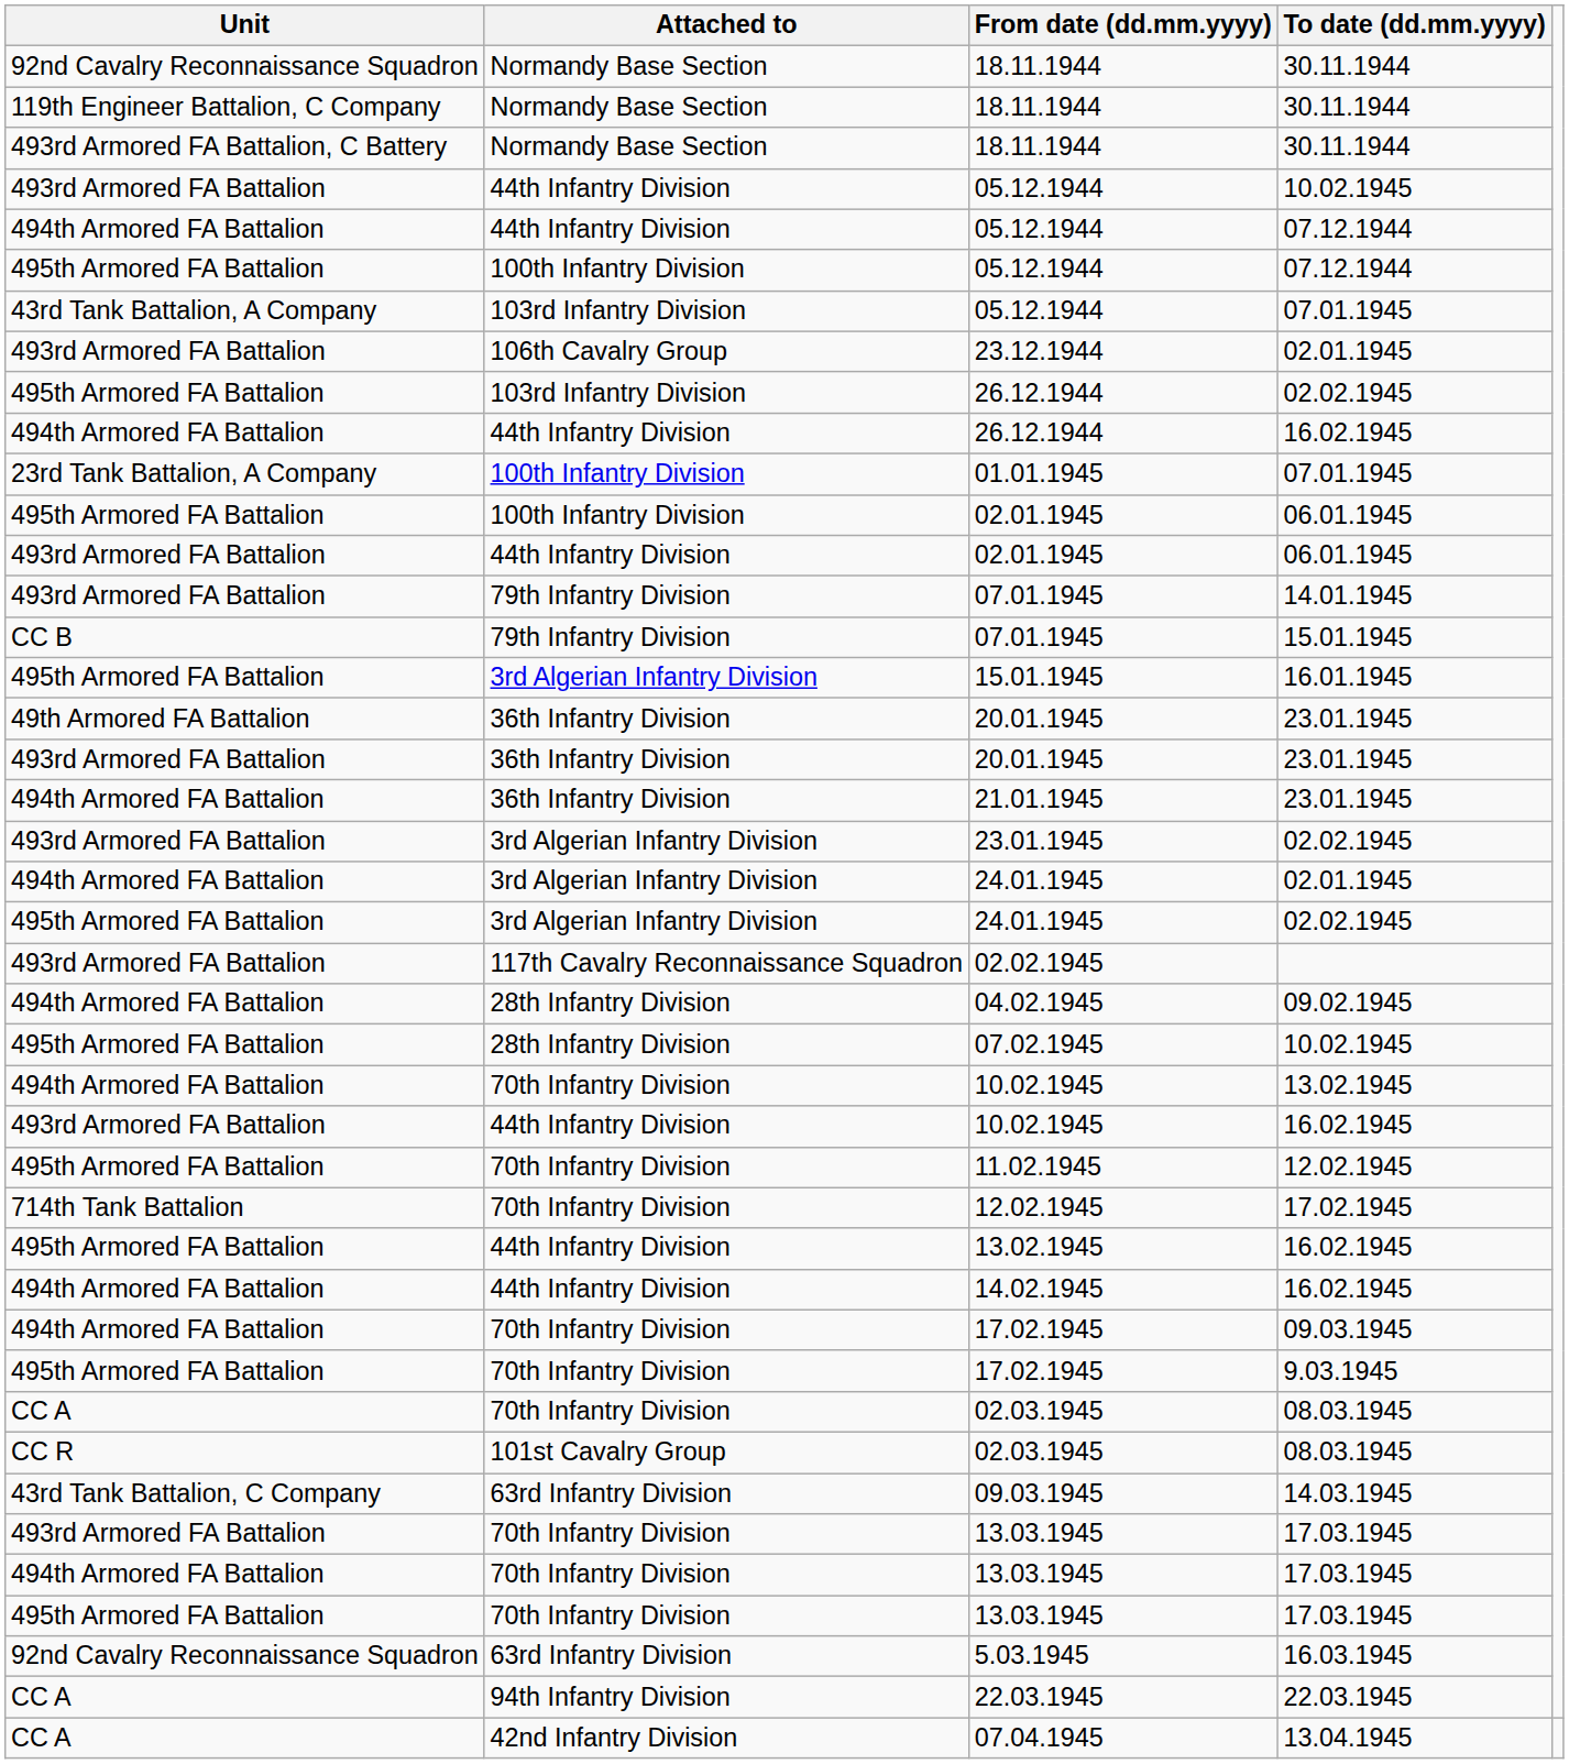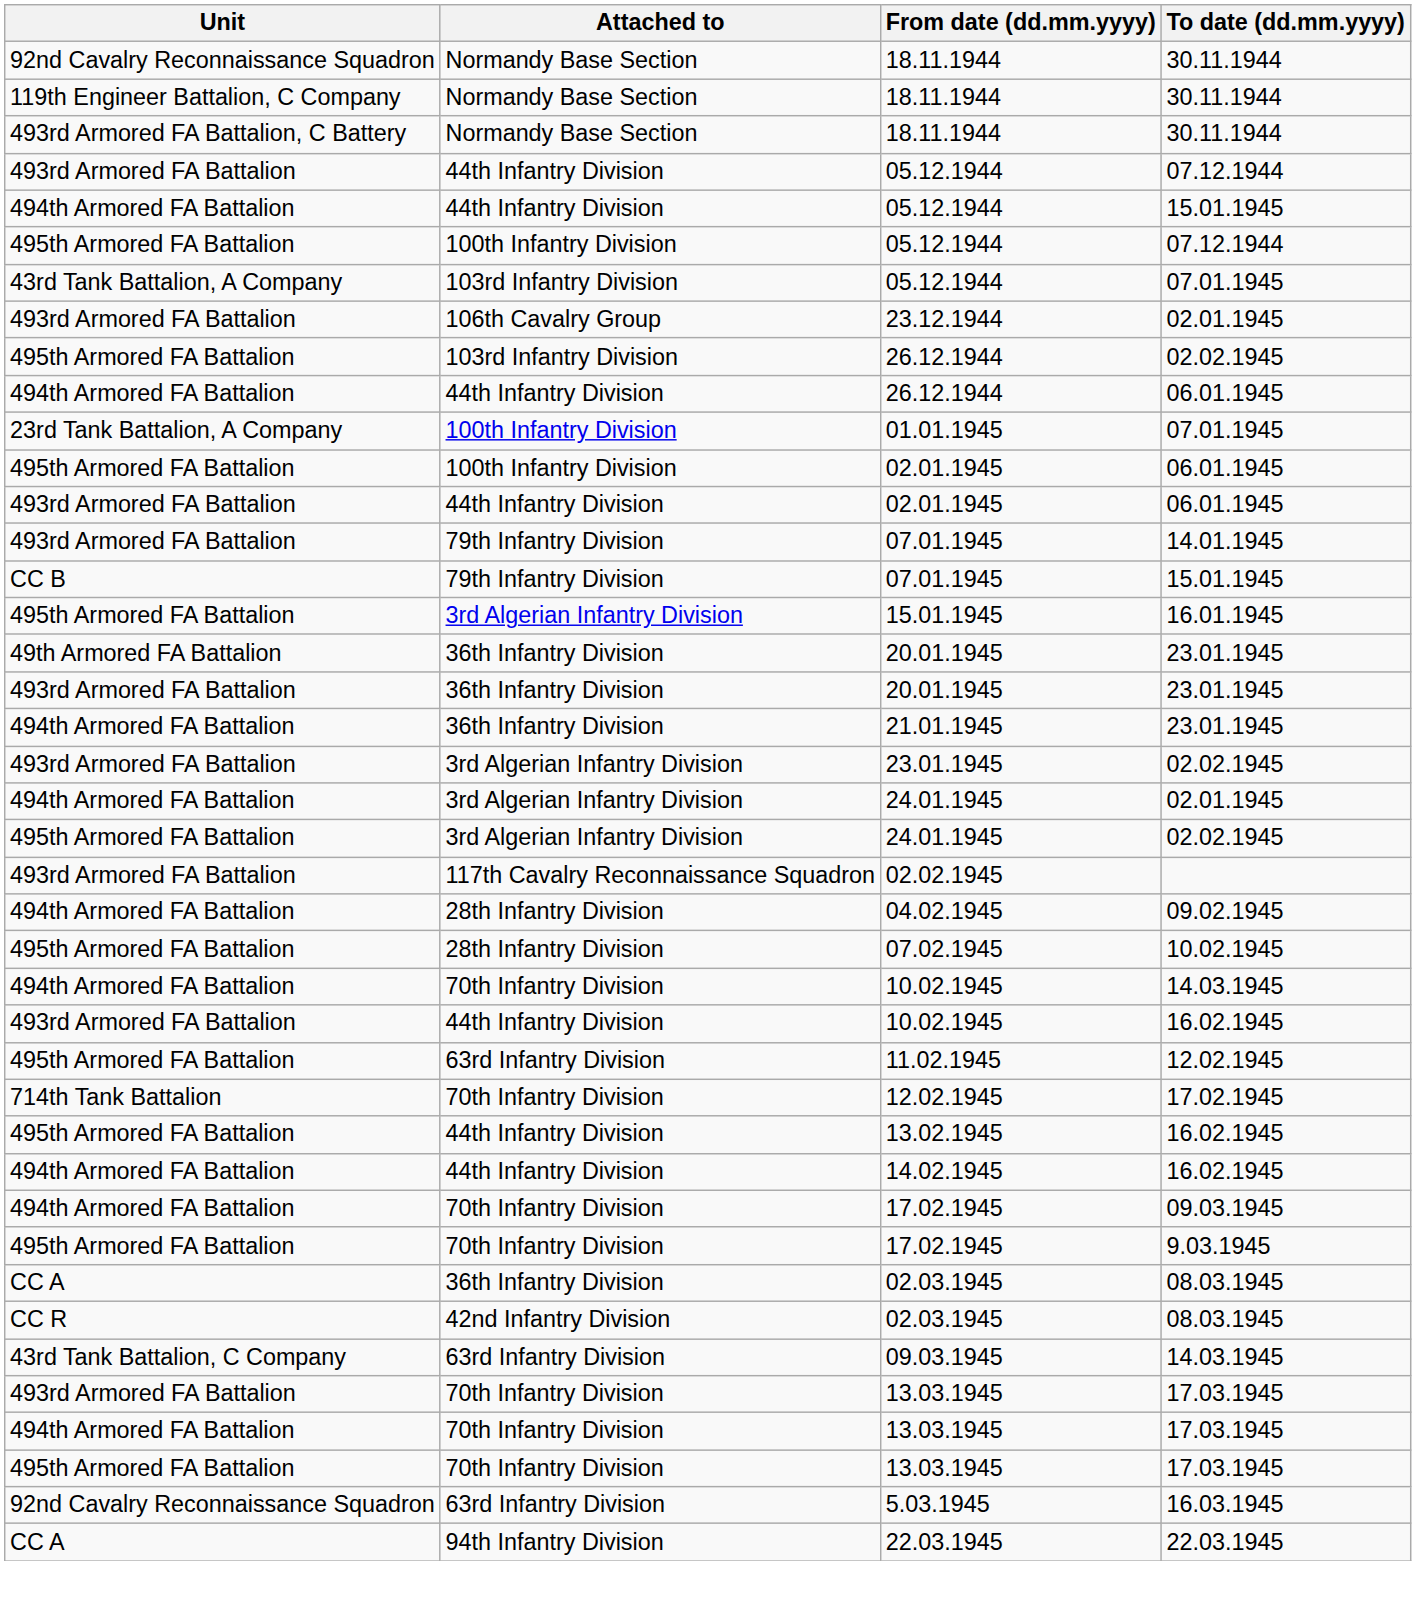 <table class="wikitable">
 <tr>
 <th>Unit</th>
 <th>Attached to</th>
 <th>From date (dd.mm.yyyy)</th>
 <th>To date (dd.mm.yyyy)</th>
 </tr>
 <tr>
 <td>92nd Cavalry Reconnaissance Squadron</td>
 <td>Normandy Base Section</td>
 <td>18.11.1944</td>
 <td>30.11.1944</td>
 </tr>
 <tr>
 <td>119th Engineer Battalion, C Company</td>
 <td>Normandy Base Section</td>
 <td>18.11.1944</td>
 <td>30.11.1944</td>
 </tr>
 <tr>
 <td>493rd Armored FA Battalion, C Battery</td>
 <td>Normandy Base Section</td>
 <td>18.11.1944</td>
 <td>30.11.1944</td>
 </tr>
 <tr>
 <td>493rd Armored FA Battalion</td>
 <td>44th Infantry Division</td>
 <td>05.12.1944</td>
-<td>10.02.1945</td>
+<td>07.12.1944</td>
 </tr>
 <tr>
 <td>494th Armored FA Battalion</td>
 <td>44th Infantry Division</td>
 <td>05.12.1944</td>
-<td>07.12.1944</td>
+<td>15.01.1945</td>
 </tr>
 <tr>
 <td>495th Armored FA Battalion</td>
 <td>100th Infantry Division</td>
 <td>05.12.1944</td>
 <td>07.12.1944</td>
 </tr>
 <tr>
 <td>43rd Tank Battalion, A Company</td>
 <td>103rd Infantry Division</td>
 <td>05.12.1944</td>
 <td>07.01.1945</td>
 </tr>
 <tr>
 <td>493rd Armored FA Battalion</td>
 <td>106th Cavalry Group</td>
 <td>23.12.1944</td>
 <td>02.01.1945</td>
 </tr>
 <tr>
 <td>495th Armored FA Battalion</td>
 <td>103rd Infantry Division</td>
 <td>26.12.1944</td>
 <td>02.02.1945</td>
 </tr>
 <tr>
 <td>494th Armored FA Battalion</td>
 <td>44th Infantry Division</td>
 <td>26.12.1944</td>
-<td>16.02.1945</td>
+<td>06.01.1945</td>
 </tr>
 <tr>
 <td>23rd Tank Battalion, A Company</td>
 <td><a href='#'>100th Infantry Division</a></td>
 <td>01.01.1945</td>
 <td>07.01.1945</td>
 </tr>
 <tr>
 <td>495th Armored FA Battalion</td>
 <td>100th Infantry Division</td>
 <td>02.01.1945</td>
 <td>06.01.1945</td>
 </tr>
 <tr>
 <td>493rd Armored FA Battalion</td>
 <td>44th Infantry Division</td>
 <td>02.01.1945</td>
 <td>06.01.1945</td>
 </tr>
 <tr>
 <td>493rd Armored FA Battalion</td>
 <td>79th Infantry Division</td>
 <td>07.01.1945</td>
 <td>14.01.1945</td>
 </tr>
 <tr>
 <td>CC B</td>
 <td>79th Infantry Division</td>
 <td>07.01.1945</td>
 <td>15.01.1945</td>
 </tr>
 <tr>
 <td>495th Armored FA Battalion</td>
 <td><a href='#'>3rd Algerian Infantry Division</a></td>
 <td>15.01.1945</td>
 <td>16.01.1945</td>
 </tr>
 <tr>
 <td>49th Armored FA Battalion</td>
 <td>36th Infantry Division</td>
 <td>20.01.1945</td>
 <td>23.01.1945</td>
 </tr>
 <tr>
 <td>493rd Armored FA Battalion</td>
 <td>36th Infantry Division</td>
 <td>20.01.1945</td>
 <td>23.01.1945</td>
 </tr>
 <tr>
 <td>494th Armored FA Battalion</td>
 <td>36th Infantry Division</td>
 <td>21.01.1945</td>
 <td>23.01.1945</td>
 </tr>
 <tr>
 <td>493rd Armored FA Battalion</td>
 <td>3rd Algerian Infantry Division</td>
 <td>23.01.1945</td>
 <td>02.02.1945</td>
 </tr>
 <tr>
 <td>494th Armored FA Battalion</td>
 <td>3rd Algerian Infantry Division</td>
 <td>24.01.1945</td>
 <td>02.01.1945</td>
 </tr>
 <tr>
 <td>495th Armored FA Battalion</td>
 <td>3rd Algerian Infantry Division</td>
 <td>24.01.1945</td>
 <td>02.02.1945</td>
 </tr>
 <tr>
 <td>493rd Armored FA Battalion</td>
 <td>117th Cavalry Reconnaissance Squadron</td>
 <td>02.02.1945</td>
 <td></td>
 </tr>
 <tr>
 <td>494th Armored FA Battalion</td>
 <td>28th Infantry Division</td>
 <td>04.02.1945</td>
 <td>09.02.1945</td>
 </tr>
 <tr>
 <td>495th Armored FA Battalion</td>
 <td>28th Infantry Division</td>
 <td>07.02.1945</td>
 <td>10.02.1945</td>
 </tr>
 <tr>
 <td>494th Armored FA Battalion</td>
 <td>70th Infantry Division</td>
 <td>10.02.1945</td>
-<td>13.02.1945</td>
+<td>14.03.1945</td>
 </tr>
 <tr>
 <td>493rd Armored FA Battalion</td>
 <td>44th Infantry Division</td>
 <td>10.02.1945</td>
 <td>16.02.1945</td>
 </tr>
 <tr>
 <td>495th Armored FA Battalion</td>
-<td>70th Infantry Division</td>
+<td>63rd Infantry Division</td>
 <td>11.02.1945</td>
 <td>12.02.1945</td>
 </tr>
 <tr>
 <td>714th Tank Battalion</td>
 <td>70th Infantry Division</td>
 <td>12.02.1945</td>
 <td>17.02.1945</td>
 </tr>
 <tr>
 <td>495th Armored FA Battalion</td>
 <td>44th Infantry Division</td>
 <td>13.02.1945</td>
 <td>16.02.1945</td>
 </tr>
 <tr>
 <td>494th Armored FA Battalion</td>
 <td>44th Infantry Division</td>
 <td>14.02.1945</td>
 <td>16.02.1945</td>
 </tr>
 <tr>
 <td>494th Armored FA Battalion</td>
 <td>70th Infantry Division</td>
 <td>17.02.1945</td>
 <td>09.03.1945</td>
 </tr>
 <tr>
 <td>495th Armored FA Battalion</td>
 <td>70th Infantry Division</td>
 <td>17.02.1945</td>
 <td>9.03.1945</td>
 </tr>
 <tr>
 <td>CC A</td>
-<td>70th Infantry Division</td>
+<td>36th Infantry Division</td>
 <td>02.03.1945</td>
 <td>08.03.1945</td>
 </tr>
 <tr>
 <td>CC R</td>
-<td>101st Cavalry Group</td>
+<td>42nd Infantry Division</td>
 <td>02.03.1945</td>
 <td>08.03.1945</td>
 </tr>
 <tr>
 <td>43rd Tank Battalion, C Company</td>
 <td>63rd Infantry Division</td>
 <td>09.03.1945</td>
 <td>14.03.1945</td>
 </tr>
 <tr>
 <td>493rd Armored FA Battalion</td>
 <td>70th Infantry Division</td>
 <td>13.03.1945</td>
 <td>17.03.1945</td>
 </tr>
 <tr>
 <td>494th Armored FA Battalion</td>
 <td>70th Infantry Division</td>
 <td>13.03.1945</td>
 <td>17.03.1945</td>
 </tr>
 <tr>
 <td>495th Armored FA Battalion</td>
 <td>70th Infantry Division</td>
 <td>13.03.1945</td>
 <td>17.03.1945</td>
 </tr>
 <tr>
 <td>92nd Cavalry Reconnaissance Squadron</td>
 <td>63rd Infantry Division</td>
 <td>5.03.1945</td>
 <td>16.03.1945</td>
 </tr>
 <tr>
 <td>CC A</td>
 <td>94th Infantry Division</td>
 <td>22.03.1945</td>
 <td>22.03.1945</td>
 </tr>
-<tr>
-<td>CC A</td>
-<td>42nd Infantry Division</td>
-<td>07.04.1945</td>
-<td>13.04.1945</td>
-<td></td>
-</tr>
 </table>
